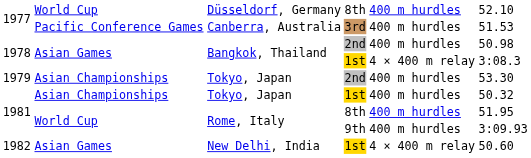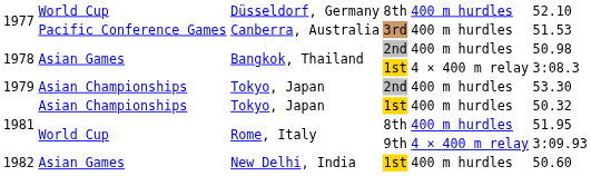 <table>
 <tr>
 <td rowspan=2>1977</td>
 <td><a href='#'>World Cup</a></td>
 <td><a href='#'>Düsseldorf</a>, Germany</td>
 <td>8th</td>
 <td><a href='#'>400 m hurdles</a></td>
 <td>52.10</td>
 </tr>
 <tr>
 <td><a href='#'>Pacific Conference Games</a></td>
 <td><a href='#'>Canberra</a>, Australia</td>
 <td bgcolor=cc9966>3rd</td>
 <td>400 m hurdles</td>
 <td>51.53</td>
 </tr>
 <tr>
 <td rowspan=2>1978</td>
 <td rowspan=2><a href='#'>Asian Games</a></td>
 <td rowspan=2><a href='#'>Bangkok</a>, Thailand</td>
 <td bgcolor=silver>2nd</td>
 <td>400 m hurdles</td>
 <td>50.98</td>
 </tr>
 <tr>
 <td bgcolor=gold>1st</td>
 <td>4 × 400 m relay</td>
 <td>3:08.3</td>
 </tr>
 <tr>
 <td>1979</td>
 <td><a href='#'>Asian Championships</a></td>
 <td><a href='#'>Tokyo</a>, Japan</td>
 <td bgcolor=silver>2nd</td>
 <td>400 m hurdles</td>
 <td>53.30</td>
 </tr>
 <tr>
 <td rowspan=3>1981</td>
 <td><a href='#'>Asian Championships</a></td>
 <td><a href='#'>Tokyo</a>, Japan</td>
 <td bgcolor=gold>1st</td>
 <td>400 m hurdles</td>
 <td>50.32</td>
 </tr>
 <tr>
 <td rowspan=2><a href='#'>World Cup</a></td>
 <td rowspan=2><a href='#'>Rome</a>, Italy</td>
 <td>8th</td>
 <td><a href='#'>400 m hurdles</a></td>
 <td>51.95</td>
 </tr>
 <tr>
 <td>9th</td>
-<td>400 m hurdles</td>
+<td><a href='#'>4 × 400 m relay</a></td>
 <td>3:09.93</td>
 </tr>
 <tr>
 <td>1982</td>
 <td><a href='#'>Asian Games</a></td>
 <td><a href='#'>New Delhi</a>, India</td>
 <td bgcolor=gold>1st</td>
-<td>4 × 400 m relay</td>
+<td>400 m hurdles</td>
 <td>50.60</td>
 </tr>
 </table>
